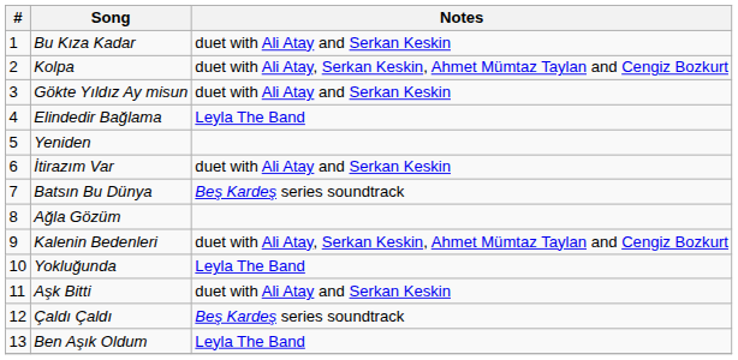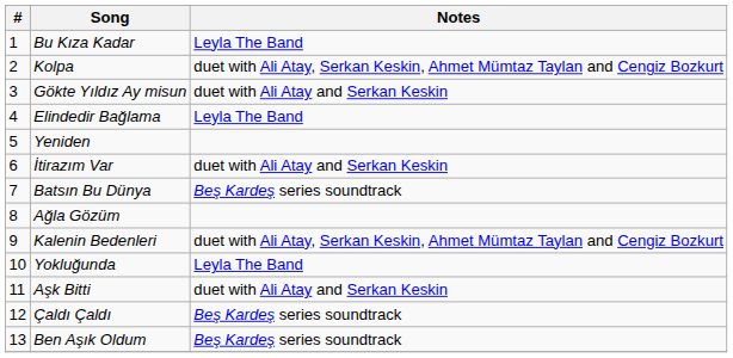 <table class="wikitable" style="font-size: 90%;">
 <tr>
 <th>#</th>
 <th>Song</th>
 <th>Notes</th>
 </tr>
 <tr>
 <td>1</td>
 <td><em>Bu Kıza Kadar</em></td>
-<td>duet with <a href='#'>Ali Atay</a> and <a href='#'>Serkan Keskin</a></td>
+<td><a href='#'>Leyla The Band</a></td>
 </tr>
 <tr>
 <td>2</td>
 <td><em>Kolpa</em></td>
 <td>duet with <a href='#'>Ali Atay</a>, <a href='#'>Serkan Keskin</a>, <a href='#'>Ahmet Mümtaz Taylan</a> and <a href='#'>Cengiz Bozkurt</a></td>
 </tr>
 <tr>
 <td>3</td>
 <td><em>Gökte Yıldız Ay misun</em></td>
 <td>duet with <a href='#'>Ali Atay</a> and <a href='#'>Serkan Keskin</a></td>
 </tr>
 <tr>
 <td>4</td>
 <td><em>Elindedir Bağlama</em></td>
 <td><a href='#'>Leyla The Band</a></td>
 </tr>
 <tr>
 <td>5</td>
 <td><em>Yeniden</em></td>
 <td></td>
 </tr>
 <tr>
 <td>6</td>
 <td><em>İtirazım Var</em></td>
 <td>duet with <a href='#'>Ali Atay</a> and <a href='#'>Serkan Keskin</a></td>
 </tr>
 <tr>
 <td>7</td>
 <td><em>Batsın Bu Dünya</em></td>
 <td><em><a href='#'>Beş Kardeş</a></em> series soundtrack</td>
 </tr>
 <tr>
 <td>8</td>
 <td><em>Ağla Gözüm</em></td>
 <td></td>
 </tr>
 <tr>
 <td>9</td>
 <td><em>Kalenin Bedenleri</em></td>
 <td>duet with <a href='#'>Ali Atay</a>, <a href='#'>Serkan Keskin</a>, <a href='#'>Ahmet Mümtaz Taylan</a> and <a href='#'>Cengiz Bozkurt</a></td>
 </tr>
 <tr>
 <td>10</td>
 <td><em>Yokluğunda</em></td>
 <td><a href='#'>Leyla The Band</a></td>
 </tr>
 <tr>
 <td>11</td>
 <td><em>Aşk Bitti</em></td>
 <td>duet with <a href='#'>Ali Atay</a> and <a href='#'>Serkan Keskin</a></td>
 </tr>
 <tr>
 <td>12</td>
 <td><em>Çaldı Çaldı</em></td>
 <td><em><a href='#'>Beş Kardeş</a></em> series soundtrack</td>
 </tr>
 <tr>
 <td>13</td>
 <td><em>Ben Aşık Oldum</em></td>
-<td><a href='#'>Leyla The Band</a></td>
+<td><em><a href='#'>Beş Kardeş</a></em> series soundtrack</td>
 </tr>
 <tr>
 </tr>
 </table>
